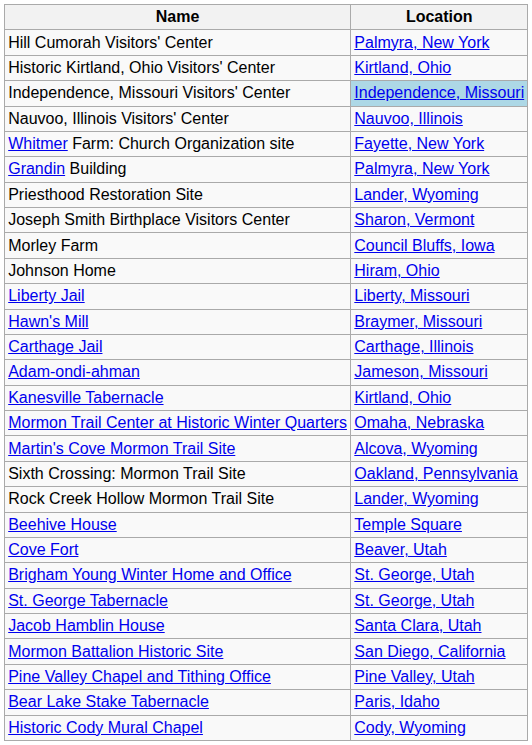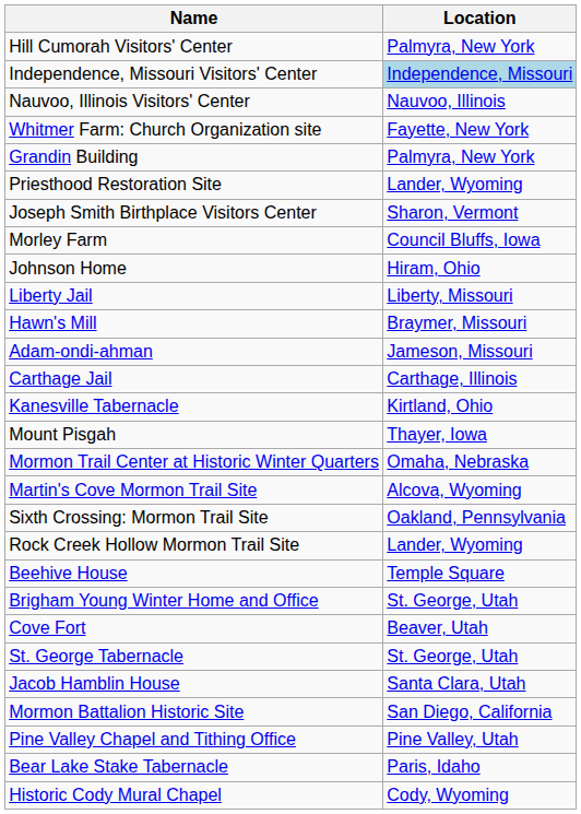 <table class="wikitable sortable">
 <tr>
 <th>Name</th>
 <th>Location</th>
 </tr>
 <tr>
 <td>Hill Cumorah Visitors' Center</td>
 <td><a href='#'>Palmyra, New York</a></td>
-</tr>
-<tr>
-<td>Historic Kirtland, Ohio Visitors' Center</td>
-<td><a href='#'>Kirtland, Ohio</a></td>
 </tr>
 <tr>
 <td>Independence, Missouri Visitors' Center</td>
 <td style="background: lightblue;"><a href='#'>Independence, Missouri</a></td>
 </tr>
 <tr>
 <td>Nauvoo, Illinois Visitors' Center</td>
 <td><a href='#'>Nauvoo, Illinois</a></td>
 </tr>
 <tr>
 <td><a href='#'>Whitmer</a> Farm: Church Organization site</td>
 <td><a href='#'>Fayette, New York</a></td>
 </tr>
 <tr>
 <td><a href='#'>Grandin</a> Building</td>
 <td><a href='#'>Palmyra, New York</a></td>
 </tr>
 <tr>
 <td>Priesthood Restoration Site</td>
 <td><a href='#'>Lander, Wyoming</a></td>
 </tr>
 <tr>
 <td>Joseph Smith Birthplace Visitors Center</td>
 <td><a href='#'>Sharon, Vermont</a></td>
 </tr>
 <tr>
 <td>Morley Farm</td>
 <td><a href='#'>Council Bluffs, Iowa</a></td>
 </tr>
 <tr>
 <td>Johnson Home</td>
 <td><a href='#'>Hiram, Ohio</a></td>
 </tr>
 <tr>
 <td><a href='#'>Liberty Jail</a></td>
 <td><a href='#'>Liberty, Missouri</a></td>
 </tr>
 <tr>
 <td><a href='#'>Hawn's Mill</a></td>
 <td><a href='#'>Braymer, Missouri</a></td>
 </tr>
 <tr>
+<td><a href='#'>Adam-ondi-ahman</a></td>
+<td><a href='#'>Jameson, Missouri</a></td>
+</tr>
+<tr>
 <td><a href='#'>Carthage Jail</a></td>
 <td><a href='#'>Carthage, Illinois</a></td>
 </tr>
 <tr>
-<td><a href='#'>Adam-ondi-ahman</a></td>
-<td><a href='#'>Jameson, Missouri</a></td>
+<td><a href='#'>Kanesville Tabernacle</a></td>
+<td><a href='#'>Kirtland, Ohio</a></td>
 </tr>
 <tr>
-<td><a href='#'>Kanesville Tabernacle</a></td>
-<td><a href='#'>Kirtland, Ohio</a></td>
+<td>Mount Pisgah</td>
+<td><a href='#'>Thayer, Iowa</a></td>
 </tr>
 <tr>
 <td><a href='#'>Mormon Trail Center at Historic Winter Quarters</a></td>
 <td><a href='#'>Omaha, Nebraska</a></td>
 </tr>
 <tr>
 <td><a href='#'>Martin's Cove Mormon Trail Site</a></td>
 <td><a href='#'>Alcova, Wyoming</a></td>
 </tr>
 <tr>
 <td>Sixth Crossing: Mormon Trail Site</td>
 <td><a href='#'>Oakland, Pennsylvania</a></td>
 </tr>
 <tr>
 <td>Rock Creek Hollow Mormon Trail Site</td>
 <td><a href='#'>Lander, Wyoming</a></td>
 </tr>
 <tr>
 <td><a href='#'>Beehive House</a></td>
 <td><a href='#'>Temple Square</a></td>
 </tr>
 <tr>
+<td><a href='#'>Brigham Young Winter Home and Office</a></td>
+<td><a href='#'>St. George, Utah</a></td>
+</tr>
+<tr>
 <td><a href='#'>Cove Fort</a></td>
 <td><a href='#'>Beaver, Utah</a></td>
-</tr>
-<tr>
-<td><a href='#'>Brigham Young Winter Home and Office</a></td>
-<td><a href='#'>St. George, Utah</a></td>
 </tr>
 <tr>
 <td><a href='#'>St. George Tabernacle</a></td>
 <td><a href='#'>St. George, Utah</a></td>
 </tr>
 <tr>
 <td><a href='#'>Jacob Hamblin House</a></td>
 <td><a href='#'>Santa Clara, Utah</a></td>
 </tr>
 <tr>
 <td><a href='#'>Mormon Battalion Historic Site</a></td>
 <td><a href='#'>San Diego, California</a></td>
 </tr>
 <tr>
 <td><a href='#'>Pine Valley Chapel and Tithing Office</a></td>
 <td><a href='#'>Pine Valley, Utah</a></td>
 </tr>
 <tr>
 <td><a href='#'>Bear Lake Stake Tabernacle</a></td>
 <td><a href='#'>Paris, Idaho</a></td>
 </tr>
 <tr>
 <td><a href='#'>Historic Cody Mural Chapel</a></td>
 <td><a href='#'>Cody, Wyoming</a></td>
 </tr>
 </table>
